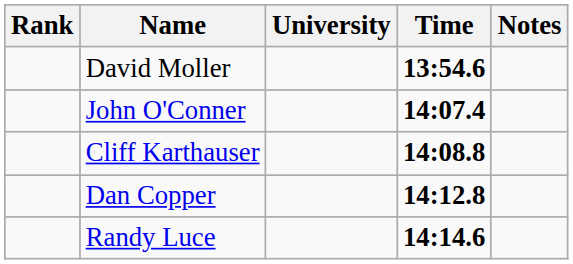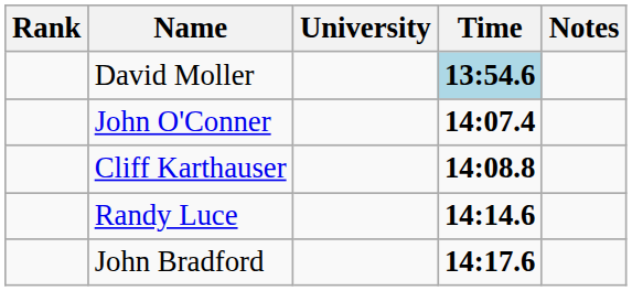 <table class="wikitable sortable" style="text-align:center">
 <tr>
 <th>Rank</th>
 <th>Name</th>
 <th>University</th>
 <th>Time</th>
 <th>Notes</th>
 </tr>
 <tr>
 <td></td>
 <td align=left>David Moller</td>
 <td></td>
-<td><strong>13:54.6</strong></td>
+<td style="background: lightblue;"><strong>13:54.6</strong></td>
 <td></td>
 </tr>
 <tr>
 <td></td>
 <td align=left><a href='#'>John O'Conner</a></td>
 <td></td>
 <td><strong>14:07.4</strong></td>
 <td></td>
 </tr>
 <tr>
 <td></td>
 <td align=left><a href='#'>Cliff Karthauser</a></td>
 <td></td>
 <td><strong>14:08.8</strong></td>
 <td></td>
 </tr>
 <tr>
 <td></td>
-<td align=left><a href='#'>Dan Copper</a></td>
-<td></td>
-<td><strong>14:12.8</strong></td>
-<td></td>
-</tr>
-<tr>
-<td></td>
 <td align=left><a href='#'>Randy Luce</a></td>
 <td></td>
 <td><strong>14:14.6</strong></td>
 <td></td>
 </tr>
+<tr>
+<td></td>
+<td align=left>John Bradford</td>
+<td></td>
+<td><strong>14:17.6</strong></td>
+<td></td>
+</tr>
 </table>
